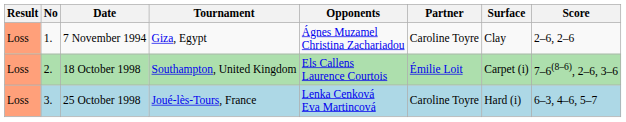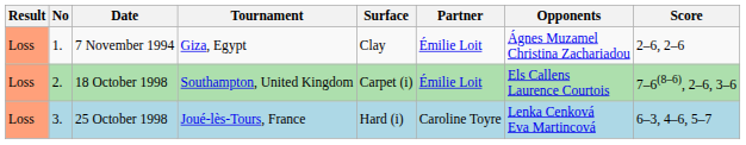 <table class="sortable wikitable">
 <tr>
 <th>Result</th>
 <th>No</th>
 <th>Date</th>
 <th>Tournament</th>
+<th>Surface</th>
+<th>Partner</th>
 <th>Opponents</th>
-<th>Partner</th>
-<th>Surface</th>
 <th class="unsortable">Score</th>
 </tr>
 <tr>
 <td style="background:#ffa07a;">Loss</td>
 <td>1.</td>
 <td>7 November 1994</td>
 <td><a href='#'>Giza</a>, Egypt</td>
+<td>Clay</td>
+<td> <a href='#'>Émilie Loit</a></td>
 <td> <a href='#'>Ágnes Muzamel</a> <br>  <a href='#'>Christina Zachariadou</a></td>
-<td> Caroline Toyre</td>
-<td>Clay</td>
 <td>2–6, 2–6</td>
 </tr>
 <tr style="background:#addfad;">
 <td style="background:#ffa07a;">Loss</td>
 <td>2.</td>
 <td>18 October 1998</td>
 <td><a href='#'>Southampton</a>, United Kingdom</td>
+<td>Carpet (i)</td>
+<td> <a href='#'>Émilie Loit</a></td>
 <td> <a href='#'>Els Callens</a>  <br>  <a href='#'>Laurence Courtois</a></td>
-<td> <a href='#'>Émilie Loit</a></td>
-<td>Carpet (i)</td>
 <td>7–6<sup>(8–6)</sup>, 2–6, 3–6</td>
 </tr>
 <tr style="background:lightblue;">
 <td style="background:#ffa07a;">Loss</td>
 <td>3.</td>
 <td>25 October 1998</td>
 <td><a href='#'>Joué-lès-Tours</a>, France</td>
+<td>Hard (i)</td>
+<td> Caroline Toyre</td>
 <td> <a href='#'>Lenka Cenková</a> <br>  <a href='#'>Eva Martincová</a></td>
-<td> Caroline Toyre</td>
-<td>Hard (i)</td>
 <td>6–3, 4–6, 5–7</td>
 </tr>
 </table>
